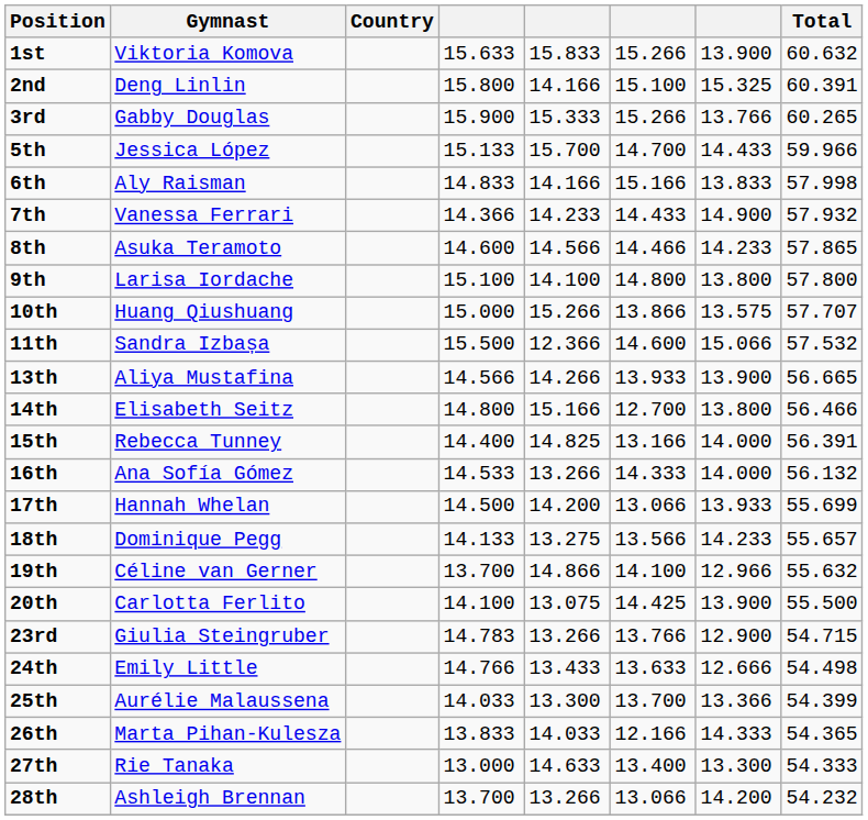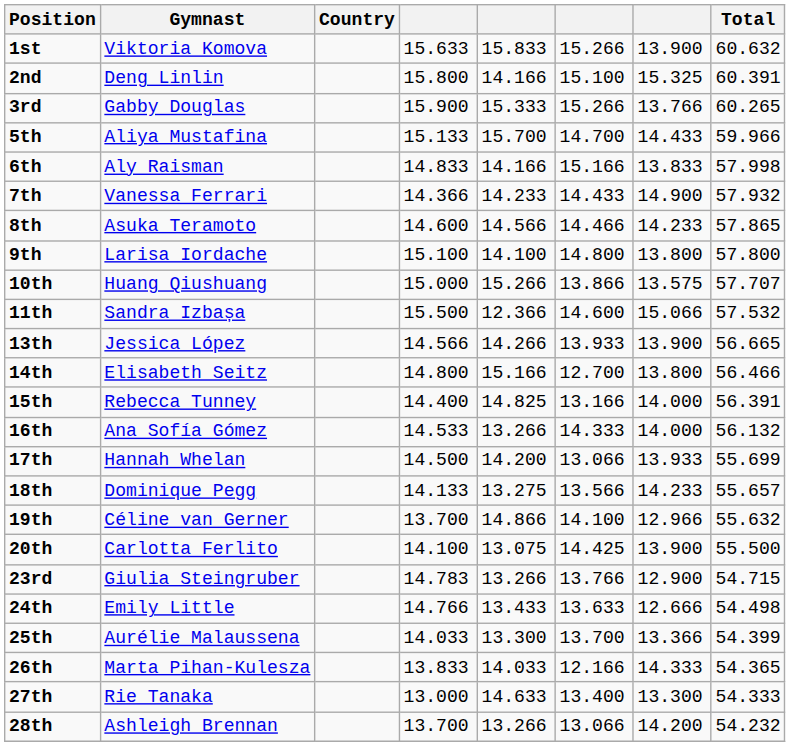 <table class="wikitable sortable" style="text-align:left;">
 <tr>
 <th>Position</th>
 <th>Gymnast</th>
 <th>Country</th>
 <th width="10%"></th>
 <th width="10%"></th>
 <th width="10%"></th>
 <th width="10%"></th>
 <th>Total</th>
 </tr>
 <tr>
 <td><strong>1st</strong></td>
 <td><a href='#'>Viktoria Komova</a></td>
 <td></td>
 <td>15.633</td>
 <td>15.833</td>
 <td>15.266</td>
 <td>13.900</td>
 <td>60.632</td>
 </tr>
 <tr>
 <td><strong>2nd</strong></td>
 <td><a href='#'>Deng Linlin</a></td>
 <td></td>
 <td>15.800</td>
 <td>14.166</td>
 <td>15.100</td>
 <td>15.325</td>
 <td>60.391</td>
 </tr>
 <tr>
 <td><strong>3rd</strong></td>
 <td><a href='#'>Gabby Douglas</a></td>
 <td></td>
 <td>15.900</td>
 <td>15.333</td>
 <td>15.266</td>
 <td>13.766</td>
 <td>60.265</td>
 </tr>
 <tr>
 <td><strong>5th</strong></td>
-<td><a href='#'>Jessica López</a></td>
+<td><a href='#'>Aliya Mustafina</a></td>
 <td></td>
 <td>15.133</td>
 <td>15.700</td>
 <td>14.700</td>
 <td>14.433</td>
 <td>59.966</td>
 </tr>
 <tr>
 <td><strong>6th</strong></td>
 <td><a href='#'>Aly Raisman</a></td>
 <td></td>
 <td>14.833</td>
 <td>14.166</td>
 <td>15.166</td>
 <td>13.833</td>
 <td>57.998</td>
 </tr>
 <tr>
 <td><strong>7th</strong></td>
 <td><a href='#'>Vanessa Ferrari</a></td>
 <td></td>
 <td>14.366</td>
 <td>14.233</td>
 <td>14.433</td>
 <td>14.900</td>
 <td>57.932</td>
 </tr>
 <tr>
 <td><strong>8th</strong></td>
 <td><a href='#'>Asuka Teramoto</a></td>
 <td></td>
 <td>14.600</td>
 <td>14.566</td>
 <td>14.466</td>
 <td>14.233</td>
 <td>57.865</td>
 </tr>
 <tr>
 <td><strong>9th</strong></td>
 <td><a href='#'>Larisa Iordache</a></td>
 <td></td>
 <td>15.100</td>
 <td>14.100</td>
 <td>14.800</td>
 <td>13.800</td>
 <td>57.800</td>
 </tr>
 <tr>
 <td><strong>10th</strong></td>
 <td><a href='#'>Huang Qiushuang</a></td>
 <td></td>
 <td>15.000</td>
 <td>15.266</td>
 <td>13.866</td>
 <td>13.575</td>
 <td>57.707</td>
 </tr>
 <tr>
 <td><strong>11th</strong></td>
 <td><a href='#'>Sandra Izbașa</a></td>
 <td></td>
 <td>15.500</td>
 <td>12.366</td>
 <td>14.600</td>
 <td>15.066</td>
 <td>57.532</td>
 </tr>
 <tr>
 <td><strong>13th</strong></td>
-<td><a href='#'>Aliya Mustafina</a></td>
+<td><a href='#'>Jessica López</a></td>
 <td></td>
 <td>14.566</td>
 <td>14.266</td>
 <td>13.933</td>
 <td>13.900</td>
 <td>56.665</td>
 </tr>
 <tr>
 <td><strong>14th</strong></td>
 <td><a href='#'>Elisabeth Seitz</a></td>
 <td></td>
 <td>14.800</td>
 <td>15.166</td>
 <td>12.700</td>
 <td>13.800</td>
 <td>56.466</td>
 </tr>
 <tr>
 <td><strong>15th</strong></td>
 <td><a href='#'>Rebecca Tunney</a></td>
 <td></td>
 <td>14.400</td>
 <td>14.825</td>
 <td>13.166</td>
 <td>14.000</td>
 <td>56.391</td>
 </tr>
 <tr>
 <td><strong>16th</strong></td>
 <td><a href='#'>Ana Sofía Gómez</a></td>
 <td></td>
 <td>14.533</td>
 <td>13.266</td>
 <td>14.333</td>
 <td>14.000</td>
 <td>56.132</td>
 </tr>
 <tr>
 <td><strong>17th</strong></td>
 <td><a href='#'>Hannah Whelan</a></td>
 <td></td>
 <td>14.500</td>
 <td>14.200</td>
 <td>13.066</td>
 <td>13.933</td>
 <td>55.699</td>
 </tr>
 <tr>
 <td><strong>18th</strong></td>
 <td><a href='#'>Dominique Pegg</a></td>
 <td></td>
 <td>14.133</td>
 <td>13.275</td>
 <td>13.566</td>
 <td>14.233</td>
 <td>55.657</td>
 </tr>
 <tr>
 <td><strong>19th</strong></td>
 <td><a href='#'>Céline van Gerner</a></td>
 <td></td>
 <td>13.700</td>
 <td>14.866</td>
 <td>14.100</td>
 <td>12.966</td>
 <td>55.632</td>
 </tr>
 <tr>
 <td><strong>20th</strong></td>
 <td><a href='#'>Carlotta Ferlito</a></td>
 <td></td>
 <td>14.100</td>
 <td>13.075</td>
 <td>14.425</td>
 <td>13.900</td>
 <td>55.500</td>
 </tr>
 <tr>
 <td><strong>23rd</strong></td>
 <td><a href='#'>Giulia Steingruber</a></td>
 <td></td>
 <td>14.783</td>
 <td>13.266</td>
 <td>13.766</td>
 <td>12.900</td>
 <td>54.715</td>
 </tr>
 <tr>
 <td><strong>24th</strong></td>
 <td><a href='#'>Emily Little</a></td>
 <td></td>
 <td>14.766</td>
 <td>13.433</td>
 <td>13.633</td>
 <td>12.666</td>
 <td>54.498</td>
 </tr>
 <tr>
 <td><strong>25th</strong></td>
 <td><a href='#'>Aurélie Malaussena</a></td>
 <td></td>
 <td>14.033</td>
 <td>13.300</td>
 <td>13.700</td>
 <td>13.366</td>
 <td>54.399</td>
 </tr>
 <tr>
 <td><strong>26th</strong></td>
 <td><a href='#'>Marta Pihan-Kulesza</a></td>
 <td></td>
 <td>13.833</td>
 <td>14.033</td>
 <td>12.166</td>
 <td>14.333</td>
 <td>54.365</td>
 </tr>
 <tr>
 <td><strong>27th</strong></td>
 <td><a href='#'>Rie Tanaka</a></td>
 <td></td>
 <td>13.000</td>
 <td>14.633</td>
 <td>13.400</td>
 <td>13.300</td>
 <td>54.333</td>
 </tr>
 <tr>
 <td><strong>28th</strong></td>
 <td><a href='#'>Ashleigh Brennan</a></td>
 <td></td>
 <td>13.700</td>
 <td>13.266</td>
 <td>13.066</td>
 <td>14.200</td>
 <td>54.232</td>
 </tr>
 <tr>
 </tr>
 </table>
